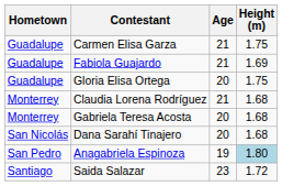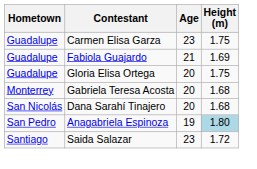 <table class="wikitable">
 <tr>
 <th>Hometown</th>
 <th>Contestant</th>
 <th>Age</th>
 <th>Height<br> (m)</th>
 </tr>
 <tr>
 <td><a href='#'>Guadalupe</a></td>
 <td>Carmen Elisa Garza</td>
-<td align="center">21</td>
+<td align="center">23</td>
 <td align="center">1.75</td>
 </tr>
 <tr>
 <td><a href='#'>Guadalupe</a></td>
 <td><a href='#'>Fabiola Guajardo</a></td>
 <td align="center">21</td>
 <td align="center">1.69</td>
 </tr>
 <tr>
 <td><a href='#'>Guadalupe</a></td>
 <td>Gloria Elisa Ortega</td>
 <td align="center">20</td>
 <td align="center">1.75</td>
-</tr>
-<tr>
-<td><a href='#'>Monterrey</a></td>
-<td>Claudia Lorena Rodríguez</td>
-<td align="center">21</td>
-<td align="center">1.68</td>
 </tr>
 <tr>
 <td><a href='#'>Monterrey</a></td>
 <td>Gabriela Teresa Acosta</td>
 <td align="center">20</td>
 <td align="center">1.68</td>
 </tr>
 <tr>
 <td><a href='#'>San Nicolás</a></td>
 <td>Dana Sarahí Tinajero</td>
 <td align="center">20</td>
 <td align="center">1.68</td>
 </tr>
 <tr>
 <td><a href='#'>San Pedro</a></td>
 <td><a href='#'>Anagabriela Espinoza</a></td>
 <td align="center">19</td>
 <td align="center" style="background: lightblue;">1.80</td>
 </tr>
 <tr>
 <td><a href='#'>Santiago</a></td>
 <td>Saida Salazar</td>
 <td align="center">23</td>
 <td align="center">1.72</td>
 </tr>
 </table>
